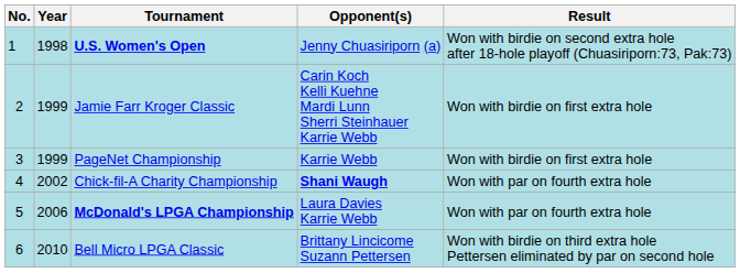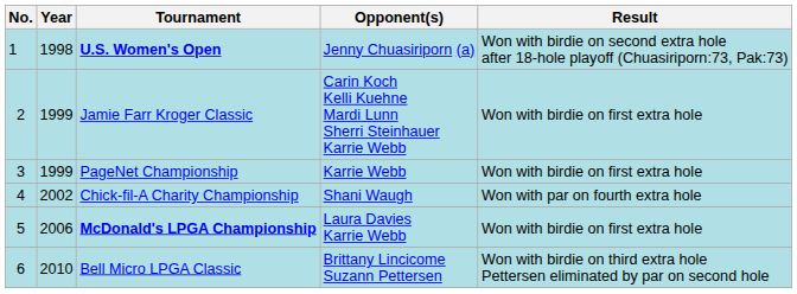 <table class="wikitable" style="font-size:95%;">
 <tr>
 <th>No.</th>
 <th>Year</th>
 <th>Tournament</th>
 <th>Opponent(s)</th>
 <th>Result</th>
 </tr>
 <tr style="background:#B0E0E6;">
 <td>1</td>
 <td align=center>1998</td>
 <td><strong><a href='#'>U.S. Women's Open</a></strong></td>
 <td> <a href='#'>Jenny Chuasiriporn</a> <a href='#'>(a)</a></td>
 <td>Won with birdie on second extra hole<br>after 18-hole playoff (Chuasiriporn:73, Pak:73)</td>
 </tr>
 <tr style="background:#B0E0E6;">
 <td align=center>2</td>
 <td>1999</td>
 <td><a href='#'>Jamie Farr Kroger Classic</a></td>
 <td> <a href='#'>Carin Koch</a><br> <a href='#'>Kelli Kuehne</a><br> <a href='#'>Mardi Lunn</a><br> <a href='#'>Sherri Steinhauer</a><br> <a href='#'>Karrie Webb</a></td>
 <td>Won with birdie on first extra hole</td>
 </tr>
 <tr style="background:#B0E0E6;">
 <td align=center>3</td>
 <td>1999</td>
 <td><a href='#'>PageNet Championship</a></td>
 <td> <a href='#'>Karrie Webb</a></td>
 <td>Won with birdie on first extra hole</td>
 </tr>
 <tr style="background:#B0E0E6;">
 <td align=center>4</td>
 <td>2002</td>
 <td><a href='#'>Chick-fil-A Charity Championship</a></td>
-<td><strong> <a href='#'>Shani Waugh</a></strong></td>
+<td> <a href='#'>Shani Waugh</a></td>
 <td>Won with par on fourth extra hole</td>
 </tr>
 <tr style="background:#B0E0E6;">
 <td align=center>5</td>
 <td>2006</td>
 <td><strong><a href='#'>McDonald's LPGA Championship</a></strong></td>
 <td> <a href='#'>Laura Davies</a><br> <a href='#'>Karrie Webb</a></td>
-<td>Won with par on fourth extra hole</td>
+<td>Won with birdie on first extra hole</td>
 </tr>
 <tr style="background:#B0E0E6;">
 <td align=center>6</td>
 <td>2010</td>
 <td><a href='#'>Bell Micro LPGA Classic</a></td>
 <td> <a href='#'>Brittany Lincicome</a><br> <a href='#'>Suzann Pettersen</a></td>
 <td>Won with birdie on third extra hole<br>Pettersen eliminated by par on second hole</td>
 </tr>
 </table>
